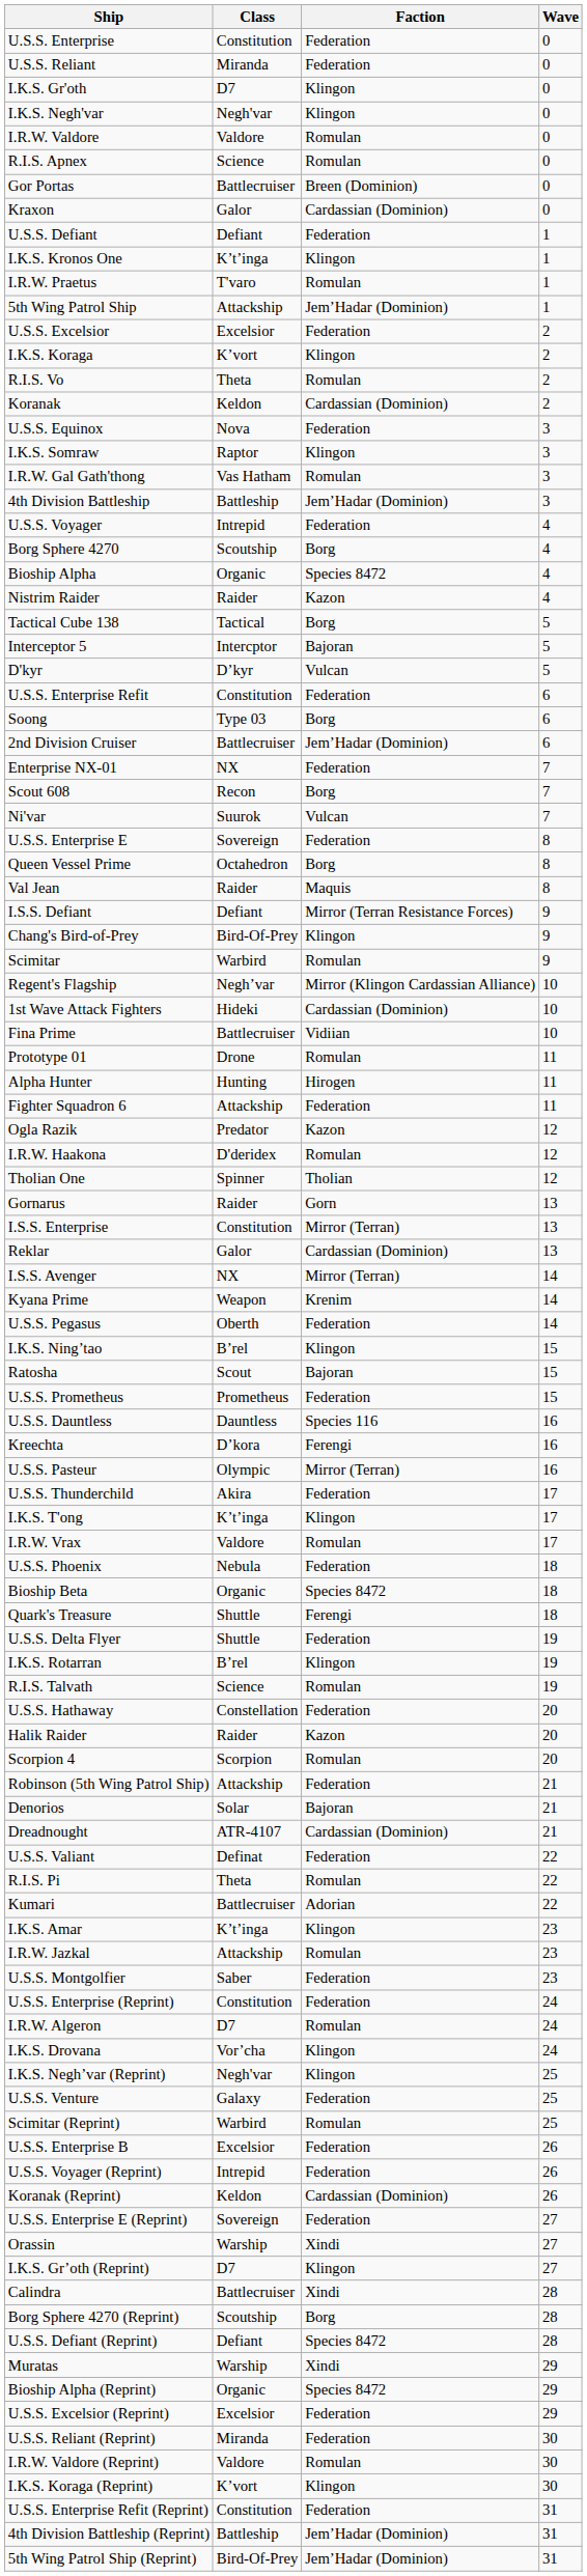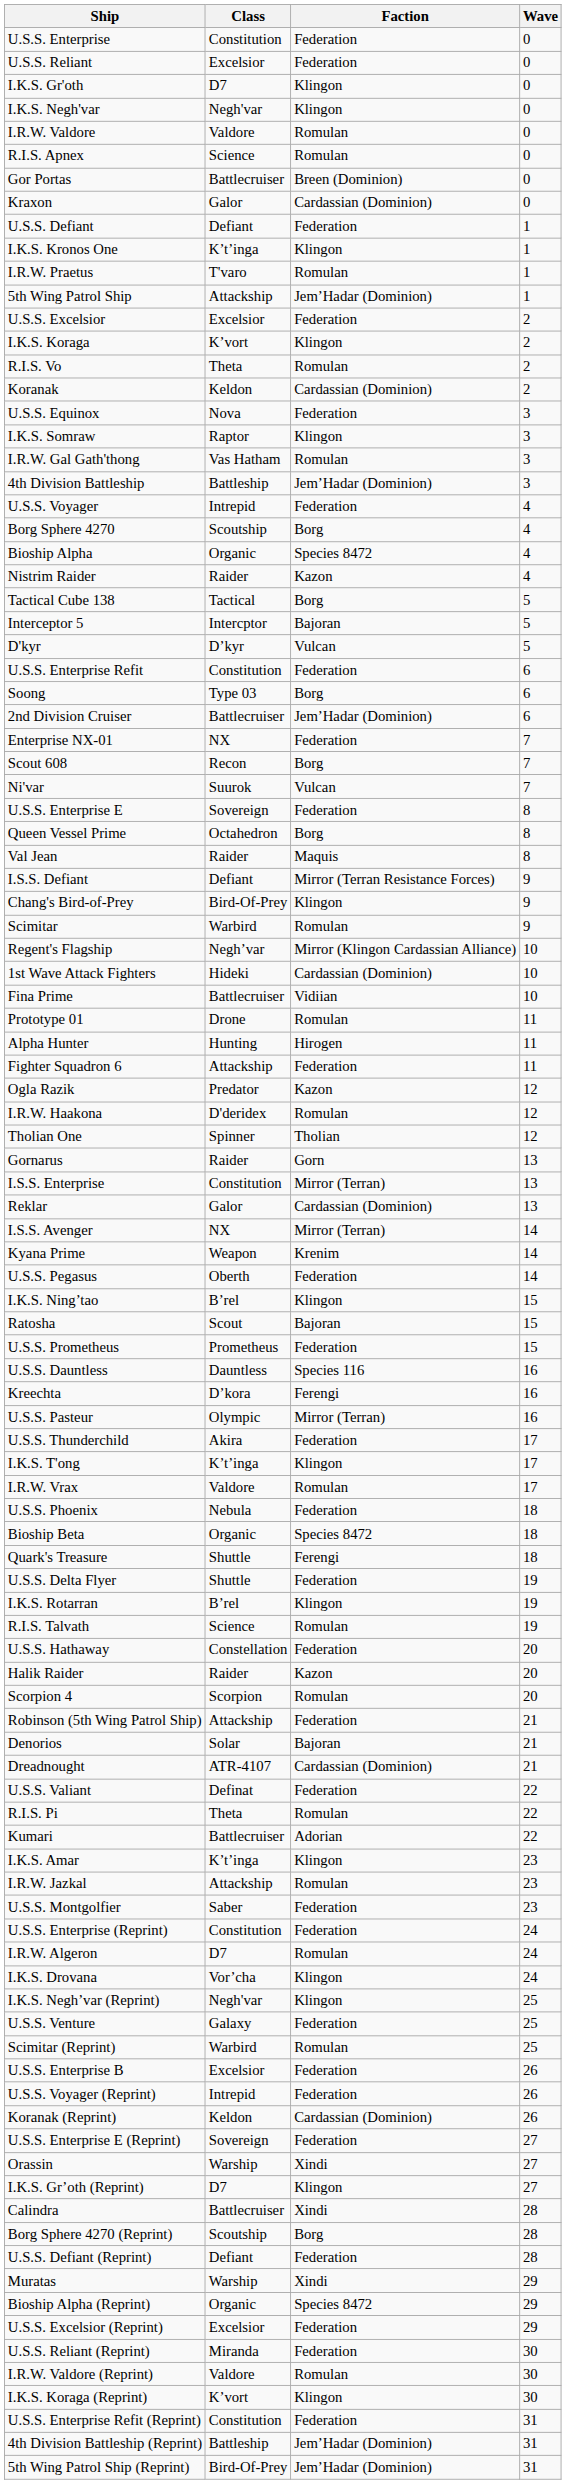 <table class="wikitable sortable">
 <tr style="background:#f0f0f0;">
 <th>Ship</th>
 <th>Class</th>
 <th>Faction</th>
 <th>Wave</th>
 </tr>
 <tr>
 <td>U.S.S. Enterprise</td>
 <td>Constitution</td>
 <td>Federation</td>
 <td>0</td>
 </tr>
 <tr>
 <td>U.S.S. Reliant</td>
-<td>Miranda</td>
+<td>Excelsior</td>
 <td>Federation</td>
 <td>0</td>
 </tr>
 <tr>
 <td>I.K.S. Gr'oth</td>
 <td>D7</td>
 <td>Klingon</td>
 <td>0</td>
 </tr>
 <tr>
 <td>I.K.S. Negh'var</td>
 <td>Negh'var</td>
 <td>Klingon</td>
 <td>0</td>
 </tr>
 <tr>
 <td>I.R.W. Valdore</td>
 <td>Valdore</td>
 <td>Romulan</td>
 <td>0</td>
 </tr>
 <tr>
 <td>R.I.S. Apnex</td>
 <td>Science</td>
 <td>Romulan</td>
 <td>0</td>
 </tr>
 <tr>
 <td>Gor Portas</td>
 <td>Battlecruiser</td>
 <td>Breen (Dominion)</td>
 <td>0</td>
 </tr>
 <tr>
 <td>Kraxon</td>
 <td>Galor</td>
 <td>Cardassian (Dominion)</td>
 <td>0</td>
 </tr>
 <tr>
 <td>U.S.S. Defiant</td>
 <td>Defiant</td>
 <td>Federation</td>
 <td>1</td>
 </tr>
 <tr>
 <td>I.K.S. Kronos One</td>
 <td>K’t’inga</td>
 <td>Klingon</td>
 <td>1</td>
 </tr>
 <tr>
 <td>I.R.W. Praetus</td>
 <td>T'varo</td>
 <td>Romulan</td>
 <td>1</td>
 </tr>
 <tr>
 <td>5th Wing Patrol Ship</td>
 <td>Attackship</td>
 <td>Jem’Hadar (Dominion)</td>
 <td>1</td>
 </tr>
 <tr>
 <td>U.S.S. Excelsior</td>
 <td>Excelsior</td>
 <td>Federation</td>
 <td>2</td>
 </tr>
 <tr>
 <td>I.K.S. Koraga</td>
 <td>K’vort</td>
 <td>Klingon</td>
 <td>2</td>
 </tr>
 <tr>
 <td>R.I.S. Vo</td>
 <td>Theta</td>
 <td>Romulan</td>
 <td>2</td>
 </tr>
 <tr>
 <td>Koranak</td>
 <td>Keldon</td>
 <td>Cardassian (Dominion)</td>
 <td>2</td>
 </tr>
 <tr>
 <td>U.S.S. Equinox</td>
 <td>Nova</td>
 <td>Federation</td>
 <td>3</td>
 </tr>
 <tr>
 <td>I.K.S. Somraw</td>
 <td>Raptor</td>
 <td>Klingon</td>
 <td>3</td>
 </tr>
 <tr>
 <td>I.R.W. Gal Gath'thong</td>
 <td>Vas Hatham</td>
 <td>Romulan</td>
 <td>3</td>
 </tr>
 <tr>
 <td>4th Division Battleship</td>
 <td>Battleship</td>
 <td>Jem’Hadar (Dominion)</td>
 <td>3</td>
 </tr>
 <tr>
 <td>U.S.S. Voyager</td>
 <td>Intrepid</td>
 <td>Federation</td>
 <td>4</td>
 </tr>
 <tr>
 <td>Borg Sphere 4270</td>
 <td>Scoutship</td>
 <td>Borg</td>
 <td>4</td>
 </tr>
 <tr>
 <td>Bioship Alpha</td>
 <td>Organic</td>
 <td>Species 8472</td>
 <td>4</td>
 </tr>
 <tr>
 <td>Nistrim Raider</td>
 <td>Raider</td>
 <td>Kazon</td>
 <td>4</td>
 </tr>
 <tr>
 <td>Tactical Cube 138</td>
 <td>Tactical</td>
 <td>Borg</td>
 <td>5</td>
 </tr>
 <tr>
 <td>Interceptor 5</td>
 <td>Intercptor</td>
 <td>Bajoran</td>
 <td>5</td>
 </tr>
 <tr>
 <td>D'kyr</td>
 <td>D’kyr</td>
 <td>Vulcan</td>
 <td>5</td>
 </tr>
 <tr>
 <td>U.S.S. Enterprise Refit</td>
 <td>Constitution</td>
 <td>Federation</td>
 <td>6</td>
 </tr>
 <tr>
 <td>Soong</td>
 <td>Type 03</td>
 <td>Borg</td>
 <td>6</td>
 </tr>
 <tr>
 <td>2nd Division Cruiser</td>
 <td>Battlecruiser</td>
 <td>Jem’Hadar (Dominion)</td>
 <td>6</td>
 </tr>
 <tr>
 <td>Enterprise NX-01</td>
 <td>NX</td>
 <td>Federation</td>
 <td>7</td>
 </tr>
 <tr>
 <td>Scout 608</td>
 <td>Recon</td>
 <td>Borg</td>
 <td>7</td>
 </tr>
 <tr>
 <td>Ni'var</td>
 <td>Suurok</td>
 <td>Vulcan</td>
 <td>7</td>
 </tr>
 <tr>
 <td>U.S.S. Enterprise E</td>
 <td>Sovereign</td>
 <td>Federation</td>
 <td>8</td>
 </tr>
 <tr>
 <td>Queen Vessel Prime</td>
 <td>Octahedron</td>
 <td>Borg</td>
 <td>8</td>
 </tr>
 <tr>
 <td>Val Jean</td>
 <td>Raider</td>
 <td>Maquis</td>
 <td>8</td>
 </tr>
 <tr>
 <td>I.S.S. Defiant</td>
 <td>Defiant</td>
 <td>Mirror (Terran Resistance Forces)</td>
 <td>9</td>
 </tr>
 <tr>
 <td>Chang's Bird-of-Prey</td>
 <td>Bird-Of-Prey</td>
 <td>Klingon</td>
 <td>9</td>
 </tr>
 <tr>
 <td>Scimitar</td>
 <td>Warbird</td>
 <td>Romulan</td>
 <td>9</td>
 </tr>
 <tr>
 <td>Regent's Flagship</td>
 <td>Negh’var</td>
 <td>Mirror (Klingon Cardassian Alliance)</td>
 <td>10</td>
 </tr>
 <tr>
 <td>1st Wave Attack Fighters</td>
 <td>Hideki</td>
 <td>Cardassian (Dominion)</td>
 <td>10</td>
 </tr>
 <tr>
 <td>Fina Prime</td>
 <td>Battlecruiser</td>
 <td>Vidiian</td>
 <td>10</td>
 </tr>
 <tr>
 <td>Prototype 01</td>
 <td>Drone</td>
 <td>Romulan</td>
 <td>11</td>
 </tr>
 <tr>
 <td>Alpha Hunter</td>
 <td>Hunting</td>
 <td>Hirogen</td>
 <td>11</td>
 </tr>
 <tr>
 <td>Fighter Squadron 6</td>
 <td>Attackship</td>
 <td>Federation</td>
 <td>11</td>
 </tr>
 <tr>
 <td>Ogla Razik</td>
 <td>Predator</td>
 <td>Kazon</td>
 <td>12</td>
 </tr>
 <tr>
 <td>I.R.W. Haakona</td>
 <td>D'deridex</td>
 <td>Romulan</td>
 <td>12</td>
 </tr>
 <tr>
 <td>Tholian One</td>
 <td>Spinner</td>
 <td>Tholian</td>
 <td>12</td>
 </tr>
 <tr>
 <td>Gornarus</td>
 <td>Raider</td>
 <td>Gorn</td>
 <td>13</td>
 </tr>
 <tr>
 <td>I.S.S. Enterprise</td>
 <td>Constitution</td>
 <td>Mirror (Terran)</td>
 <td>13</td>
 </tr>
 <tr>
 <td>Reklar</td>
 <td>Galor</td>
 <td>Cardassian (Dominion)</td>
 <td>13</td>
 </tr>
 <tr>
 <td>I.S.S. Avenger</td>
 <td>NX</td>
 <td>Mirror (Terran)</td>
 <td>14</td>
 </tr>
 <tr>
 <td>Kyana Prime</td>
 <td>Weapon</td>
 <td>Krenim</td>
 <td>14</td>
 </tr>
 <tr>
 <td>U.S.S. Pegasus</td>
 <td>Oberth</td>
 <td>Federation</td>
 <td>14</td>
 </tr>
 <tr>
 <td>I.K.S. Ning’tao</td>
 <td>B’rel</td>
 <td>Klingon</td>
 <td>15</td>
 </tr>
 <tr>
 <td>Ratosha</td>
 <td>Scout</td>
 <td>Bajoran</td>
 <td>15</td>
 </tr>
 <tr>
 <td>U.S.S. Prometheus</td>
 <td>Prometheus</td>
 <td>Federation</td>
 <td>15</td>
 </tr>
 <tr>
 <td>U.S.S. Dauntless</td>
 <td>Dauntless</td>
 <td>Species 116</td>
 <td>16</td>
 </tr>
 <tr>
 <td>Kreechta</td>
 <td>D’kora</td>
 <td>Ferengi</td>
 <td>16</td>
 </tr>
 <tr>
 <td>U.S.S. Pasteur</td>
 <td>Olympic</td>
 <td>Mirror (Terran)</td>
 <td>16</td>
 </tr>
 <tr>
 <td>U.S.S. Thunderchild</td>
 <td>Akira</td>
 <td>Federation</td>
 <td>17</td>
 </tr>
 <tr>
 <td>I.K.S. T'ong</td>
 <td>K’t’inga</td>
 <td>Klingon</td>
 <td>17</td>
 </tr>
 <tr>
 <td>I.R.W. Vrax</td>
 <td>Valdore</td>
 <td>Romulan</td>
 <td>17</td>
 </tr>
 <tr>
 <td>U.S.S. Phoenix</td>
 <td>Nebula</td>
 <td>Federation</td>
 <td>18</td>
 </tr>
 <tr>
 <td>Bioship Beta</td>
 <td>Organic</td>
 <td>Species 8472</td>
 <td>18</td>
 </tr>
 <tr>
 <td>Quark's Treasure</td>
 <td>Shuttle</td>
 <td>Ferengi</td>
 <td>18</td>
 </tr>
 <tr>
 <td>U.S.S. Delta Flyer</td>
 <td>Shuttle</td>
 <td>Federation</td>
 <td>19</td>
 </tr>
 <tr>
 <td>I.K.S. Rotarran</td>
 <td>B’rel</td>
 <td>Klingon</td>
 <td>19</td>
 </tr>
 <tr>
 <td>R.I.S. Talvath</td>
 <td>Science</td>
 <td>Romulan</td>
 <td>19</td>
 </tr>
 <tr>
 <td>U.S.S. Hathaway</td>
 <td>Constellation</td>
 <td>Federation</td>
 <td>20</td>
 </tr>
 <tr>
 <td>Halik Raider</td>
 <td>Raider</td>
 <td>Kazon</td>
 <td>20</td>
 </tr>
 <tr>
 <td>Scorpion 4</td>
 <td>Scorpion</td>
 <td>Romulan</td>
 <td>20</td>
 </tr>
 <tr>
 <td>Robinson (5th Wing Patrol Ship)</td>
 <td>Attackship</td>
 <td>Federation</td>
 <td>21</td>
 </tr>
 <tr>
 <td>Denorios</td>
 <td>Solar</td>
 <td>Bajoran</td>
 <td>21</td>
 </tr>
 <tr>
 <td>Dreadnought</td>
 <td>ATR-4107</td>
 <td>Cardassian (Dominion)</td>
 <td>21</td>
 </tr>
 <tr>
 <td>U.S.S. Valiant</td>
 <td>Definat</td>
 <td>Federation</td>
 <td>22</td>
 </tr>
 <tr>
 <td>R.I.S. Pi</td>
 <td>Theta</td>
 <td>Romulan</td>
 <td>22</td>
 </tr>
 <tr>
 <td>Kumari</td>
 <td>Battlecruiser</td>
 <td>Adorian</td>
 <td>22</td>
 </tr>
 <tr>
 <td>I.K.S. Amar</td>
 <td>K’t’inga</td>
 <td>Klingon</td>
 <td>23</td>
 </tr>
 <tr>
 <td>I.R.W. Jazkal</td>
 <td>Attackship</td>
 <td>Romulan</td>
 <td>23</td>
 </tr>
 <tr>
 <td>U.S.S. Montgolfier</td>
 <td>Saber</td>
 <td>Federation</td>
 <td>23</td>
 </tr>
 <tr>
 <td>U.S.S. Enterprise (Reprint)</td>
 <td>Constitution</td>
 <td>Federation</td>
 <td>24</td>
 </tr>
 <tr>
 <td>I.R.W. Algeron</td>
 <td>D7</td>
 <td>Romulan</td>
 <td>24</td>
 </tr>
 <tr>
 <td>I.K.S. Drovana</td>
 <td>Vor’cha</td>
 <td>Klingon</td>
 <td>24</td>
 </tr>
 <tr>
 <td>I.K.S. Negh’var (Reprint)</td>
 <td>Negh'var</td>
 <td>Klingon</td>
 <td>25</td>
 </tr>
 <tr>
 <td>U.S.S. Venture</td>
 <td>Galaxy</td>
 <td>Federation</td>
 <td>25</td>
 </tr>
 <tr>
 <td>Scimitar (Reprint)</td>
 <td>Warbird</td>
 <td>Romulan</td>
 <td>25</td>
 </tr>
 <tr>
 <td>U.S.S. Enterprise B</td>
 <td>Excelsior</td>
 <td>Federation</td>
 <td>26</td>
 </tr>
 <tr>
 <td>U.S.S. Voyager (Reprint)</td>
 <td>Intrepid</td>
 <td>Federation</td>
 <td>26</td>
 </tr>
 <tr>
 <td>Koranak (Reprint)</td>
 <td>Keldon</td>
 <td>Cardassian (Dominion)</td>
 <td>26</td>
 </tr>
 <tr>
 <td>U.S.S. Enterprise E (Reprint)</td>
 <td>Sovereign</td>
 <td>Federation</td>
 <td>27</td>
 </tr>
 <tr>
 <td>Orassin</td>
 <td>Warship</td>
 <td>Xindi</td>
 <td>27</td>
 </tr>
 <tr>
 <td>I.K.S. Gr’oth (Reprint)</td>
 <td>D7</td>
 <td>Klingon</td>
 <td>27</td>
 </tr>
 <tr>
 <td>Calindra</td>
 <td>Battlecruiser</td>
 <td>Xindi</td>
 <td>28</td>
 </tr>
 <tr>
 <td>Borg Sphere 4270 (Reprint)</td>
 <td>Scoutship</td>
 <td>Borg</td>
 <td>28</td>
 </tr>
 <tr>
 <td>U.S.S. Defiant (Reprint)</td>
 <td>Defiant</td>
-<td>Species 8472</td>
+<td>Federation</td>
 <td>28</td>
 </tr>
 <tr>
 <td>Muratas</td>
 <td>Warship</td>
 <td>Xindi</td>
 <td>29</td>
 </tr>
 <tr>
 <td>Bioship Alpha (Reprint)</td>
 <td>Organic</td>
 <td>Species 8472</td>
 <td>29</td>
 </tr>
 <tr>
 <td>U.S.S. Excelsior (Reprint)</td>
 <td>Excelsior</td>
 <td>Federation</td>
 <td>29</td>
 </tr>
 <tr>
 <td>U.S.S. Reliant (Reprint)</td>
 <td>Miranda</td>
 <td>Federation</td>
 <td>30</td>
 </tr>
 <tr>
 <td>I.R.W. Valdore (Reprint)</td>
 <td>Valdore</td>
 <td>Romulan</td>
 <td>30</td>
 </tr>
 <tr>
 <td>I.K.S. Koraga (Reprint)</td>
 <td>K’vort</td>
 <td>Klingon</td>
 <td>30</td>
 </tr>
 <tr>
 <td>U.S.S. Enterprise Refit (Reprint)</td>
 <td>Constitution</td>
 <td>Federation</td>
 <td>31</td>
 </tr>
 <tr>
 <td>4th Division Battleship (Reprint)</td>
 <td>Battleship</td>
 <td>Jem’Hadar (Dominion)</td>
 <td>31</td>
 </tr>
 <tr>
 <td>5th Wing Patrol Ship (Reprint)</td>
 <td>Bird-Of-Prey</td>
 <td>Jem’Hadar (Dominion)</td>
 <td>31</td>
 </tr>
 </table>
